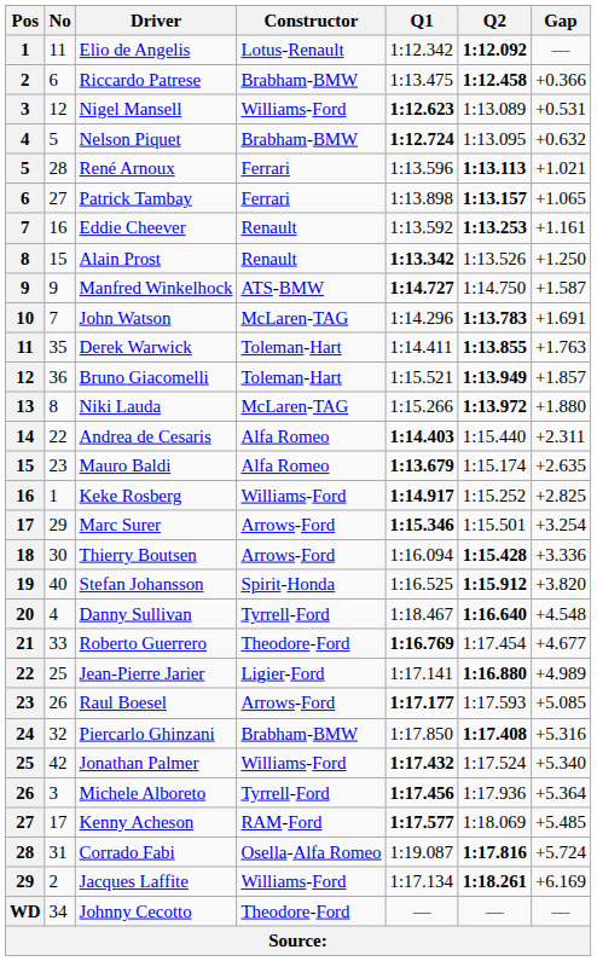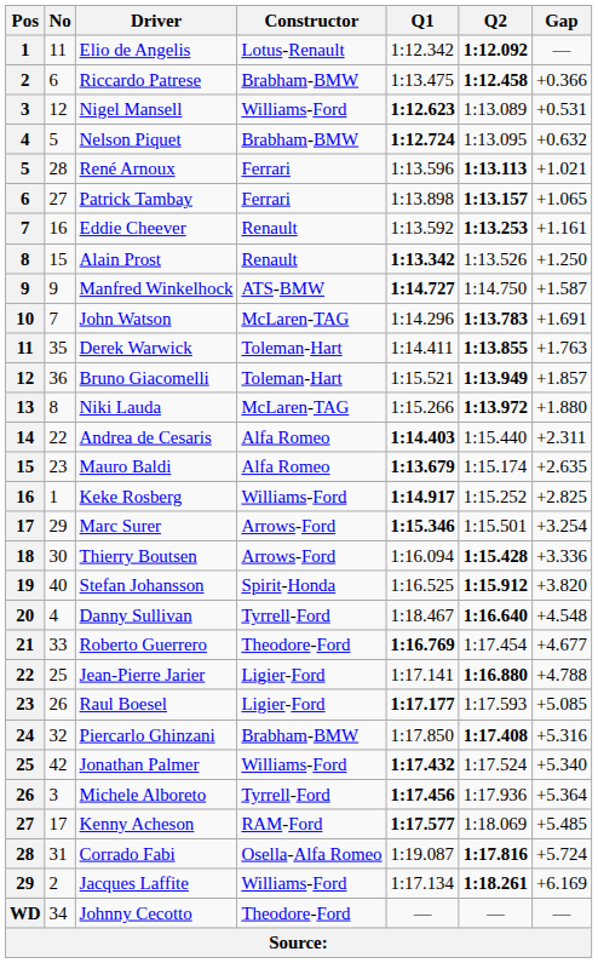 <table class="wikitable sortable" style="font-size: 95%">
 <tr>
 <th>Pos</th>
 <th>No</th>
 <th>Driver</th>
 <th>Constructor</th>
 <th>Q1</th>
 <th>Q2</th>
 <th>Gap</th>
 </tr>
 <tr>
 <th>1</th>
 <td>11</td>
 <td> <a href='#'>Elio de Angelis</a></td>
 <td><a href='#'>Lotus</a>-<a href='#'>Renault</a></td>
 <td>1:12.342</td>
 <td><strong>1:12.092</strong></td>
 <td style="text-align: center">—</td>
 </tr>
 <tr>
 <th>2</th>
 <td>6</td>
 <td> <a href='#'>Riccardo Patrese</a></td>
 <td><a href='#'>Brabham</a>-<a href='#'>BMW</a></td>
 <td>1:13.475</td>
 <td><strong>1:12.458</strong></td>
 <td>+0.366</td>
 </tr>
 <tr>
 <th>3</th>
 <td>12</td>
 <td> <a href='#'>Nigel Mansell</a></td>
 <td><a href='#'>Williams</a>-<a href='#'>Ford</a></td>
 <td><strong>1:12.623</strong></td>
 <td>1:13.089</td>
 <td>+0.531</td>
 </tr>
 <tr>
 <th>4</th>
 <td>5</td>
 <td> <a href='#'>Nelson Piquet</a></td>
 <td><a href='#'>Brabham</a>-<a href='#'>BMW</a></td>
 <td><strong>1:12.724</strong></td>
 <td>1:13.095</td>
 <td>+0.632</td>
 </tr>
 <tr>
 <th>5</th>
 <td>28</td>
 <td> <a href='#'>René Arnoux</a></td>
 <td><a href='#'>Ferrari</a></td>
 <td>1:13.596</td>
 <td><strong>1:13.113</strong></td>
 <td>+1.021</td>
 </tr>
 <tr>
 <th>6</th>
 <td>27</td>
 <td> <a href='#'>Patrick Tambay</a></td>
 <td><a href='#'>Ferrari</a></td>
 <td>1:13.898</td>
 <td><strong>1:13.157</strong></td>
 <td>+1.065</td>
 </tr>
 <tr>
 <th>7</th>
 <td>16</td>
 <td> <a href='#'>Eddie Cheever</a></td>
 <td><a href='#'>Renault</a></td>
 <td>1:13.592</td>
 <td><strong>1:13.253</strong></td>
 <td>+1.161</td>
 </tr>
 <tr>
 <th>8</th>
 <td>15</td>
 <td> <a href='#'>Alain Prost</a></td>
 <td><a href='#'>Renault</a></td>
 <td><strong>1:13.342</strong></td>
 <td>1:13.526</td>
 <td>+1.250</td>
 </tr>
 <tr>
 <th>9</th>
 <td>9</td>
 <td> <a href='#'>Manfred Winkelhock</a></td>
 <td><a href='#'>ATS</a>-<a href='#'>BMW</a></td>
 <td><strong>1:14.727</strong></td>
 <td>1:14.750</td>
 <td>+1.587</td>
 </tr>
 <tr>
 <th>10</th>
 <td>7</td>
 <td> <a href='#'>John Watson</a></td>
 <td><a href='#'>McLaren</a>-<a href='#'>TAG</a></td>
 <td>1:14.296</td>
 <td><strong>1:13.783</strong></td>
 <td>+1.691</td>
 </tr>
 <tr>
 <th>11</th>
 <td>35</td>
 <td> <a href='#'>Derek Warwick</a></td>
 <td><a href='#'>Toleman</a>-<a href='#'>Hart</a></td>
 <td>1:14.411</td>
 <td><strong>1:13.855</strong></td>
 <td>+1.763</td>
 </tr>
 <tr>
 <th>12</th>
 <td>36</td>
 <td> <a href='#'>Bruno Giacomelli</a></td>
 <td><a href='#'>Toleman</a>-<a href='#'>Hart</a></td>
 <td>1:15.521</td>
 <td><strong>1:13.949</strong></td>
 <td>+1.857</td>
 </tr>
 <tr>
 <th>13</th>
 <td>8</td>
 <td> <a href='#'>Niki Lauda</a></td>
 <td><a href='#'>McLaren</a>-<a href='#'>TAG</a></td>
 <td>1:15.266</td>
 <td><strong>1:13.972</strong></td>
 <td>+1.880</td>
 </tr>
 <tr>
 <th>14</th>
 <td>22</td>
 <td> <a href='#'>Andrea de Cesaris</a></td>
 <td><a href='#'>Alfa Romeo</a></td>
 <td><strong>1:14.403</strong></td>
 <td>1:15.440</td>
 <td>+2.311</td>
 </tr>
 <tr>
 <th>15</th>
 <td>23</td>
 <td> <a href='#'>Mauro Baldi</a></td>
 <td><a href='#'>Alfa Romeo</a></td>
 <td><strong>1:13.679</strong></td>
 <td>1:15.174</td>
 <td>+2.635</td>
 </tr>
 <tr>
 <th>16</th>
 <td>1</td>
 <td> <a href='#'>Keke Rosberg</a></td>
 <td><a href='#'>Williams</a>-<a href='#'>Ford</a></td>
 <td><strong>1:14.917</strong></td>
 <td>1:15.252</td>
 <td>+2.825</td>
 </tr>
 <tr>
 <th>17</th>
 <td>29</td>
 <td> <a href='#'>Marc Surer</a></td>
 <td><a href='#'>Arrows</a>-<a href='#'>Ford</a></td>
 <td><strong>1:15.346</strong></td>
 <td>1:15.501</td>
 <td>+3.254</td>
 </tr>
 <tr>
 <th>18</th>
 <td>30</td>
 <td> <a href='#'>Thierry Boutsen</a></td>
 <td><a href='#'>Arrows</a>-<a href='#'>Ford</a></td>
 <td>1:16.094</td>
 <td><strong>1:15.428</strong></td>
 <td>+3.336</td>
 </tr>
 <tr>
 <th>19</th>
 <td>40</td>
 <td> <a href='#'>Stefan Johansson</a></td>
 <td><a href='#'>Spirit</a>-<a href='#'>Honda</a></td>
 <td>1:16.525</td>
 <td><strong>1:15.912</strong></td>
 <td>+3.820</td>
 </tr>
 <tr>
 <th>20</th>
 <td>4</td>
 <td> <a href='#'>Danny Sullivan</a></td>
 <td><a href='#'>Tyrrell</a>-<a href='#'>Ford</a></td>
 <td>1:18.467</td>
 <td><strong>1:16.640</strong></td>
 <td>+4.548</td>
 </tr>
 <tr>
 <th>21</th>
 <td>33</td>
 <td> <a href='#'>Roberto Guerrero</a></td>
 <td><a href='#'>Theodore</a>-<a href='#'>Ford</a></td>
 <td><strong>1:16.769</strong></td>
 <td>1:17.454</td>
 <td>+4.677</td>
 </tr>
 <tr>
 <th>22</th>
 <td>25</td>
 <td> <a href='#'>Jean-Pierre Jarier</a></td>
 <td><a href='#'>Ligier</a>-<a href='#'>Ford</a></td>
 <td>1:17.141</td>
 <td><strong>1:16.880</strong></td>
-<td>+4.989</td>
+<td>+4.788</td>
 </tr>
 <tr>
 <th>23</th>
 <td>26</td>
 <td> <a href='#'>Raul Boesel</a></td>
-<td><a href='#'>Arrows</a>-<a href='#'>Ford</a></td>
+<td><a href='#'>Ligier</a>-<a href='#'>Ford</a></td>
 <td><strong>1:17.177</strong></td>
 <td>1:17.593</td>
 <td>+5.085</td>
 </tr>
 <tr>
 <th>24</th>
 <td>32</td>
 <td> <a href='#'>Piercarlo Ghinzani</a></td>
 <td><a href='#'>Brabham</a>-<a href='#'>BMW</a></td>
 <td>1:17.850</td>
 <td><strong>1:17.408</strong></td>
 <td>+5.316</td>
 </tr>
 <tr>
 <th>25</th>
 <td>42</td>
 <td> <a href='#'>Jonathan Palmer</a></td>
 <td><a href='#'>Williams</a>-<a href='#'>Ford</a></td>
 <td><strong>1:17.432</strong></td>
 <td>1:17.524</td>
 <td>+5.340</td>
 </tr>
 <tr>
 <th>26</th>
 <td>3</td>
 <td> <a href='#'>Michele Alboreto</a></td>
 <td><a href='#'>Tyrrell</a>-<a href='#'>Ford</a></td>
 <td><strong>1:17.456</strong></td>
 <td>1:17.936</td>
 <td>+5.364</td>
 </tr>
 <tr>
 <th>27</th>
 <td>17</td>
 <td> <a href='#'>Kenny Acheson</a></td>
 <td><a href='#'>RAM</a>-<a href='#'>Ford</a></td>
 <td><strong>1:17.577</strong></td>
 <td>1:18.069</td>
 <td>+5.485</td>
 </tr>
 <tr>
 <th>28</th>
 <td>31</td>
 <td> <a href='#'>Corrado Fabi</a></td>
 <td><a href='#'>Osella</a>-<a href='#'>Alfa Romeo</a></td>
 <td>1:19.087</td>
 <td><strong>1:17.816</strong></td>
 <td>+5.724</td>
 </tr>
 <tr>
 <th>29</th>
 <td>2</td>
 <td> <a href='#'>Jacques Laffite</a></td>
 <td><a href='#'>Williams</a>-<a href='#'>Ford</a></td>
 <td>1:17.134</td>
 <td><strong>1:18.261</strong></td>
 <td>+6.169</td>
 </tr>
 <tr>
 <th>WD</th>
 <td>34</td>
 <td> <a href='#'>Johnny Cecotto</a></td>
 <td><a href='#'>Theodore</a>-<a href='#'>Ford</a></td>
 <td style="text-align: center">—</td>
 <td style="text-align: center">—</td>
 <td style="text-align: center">—</td>
 </tr>
 <tr>
 <th colspan="7" style="text-align: center">Source: </th>
 </tr>
 </table>
